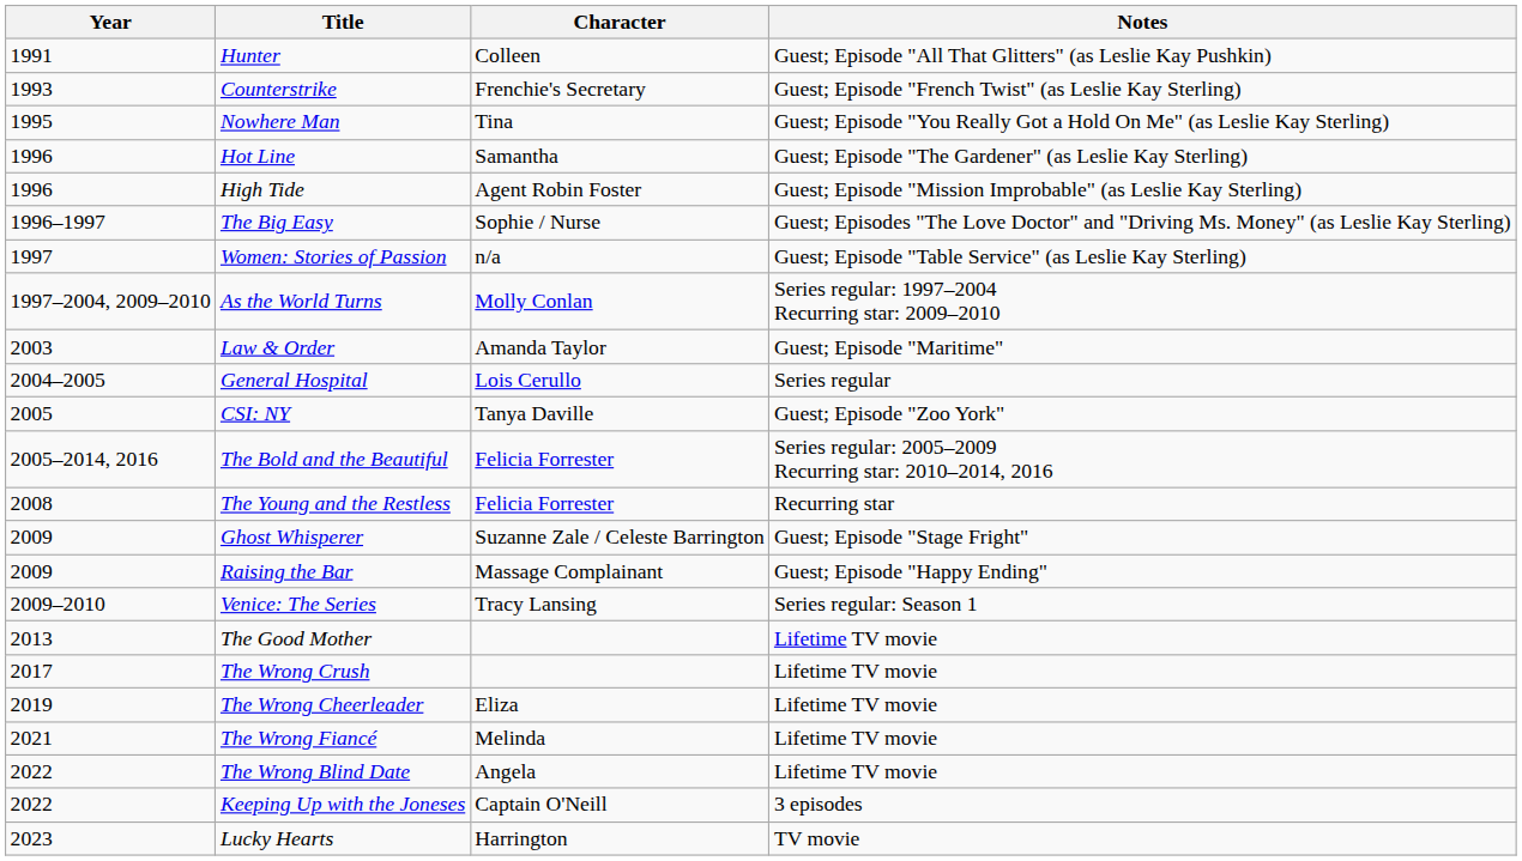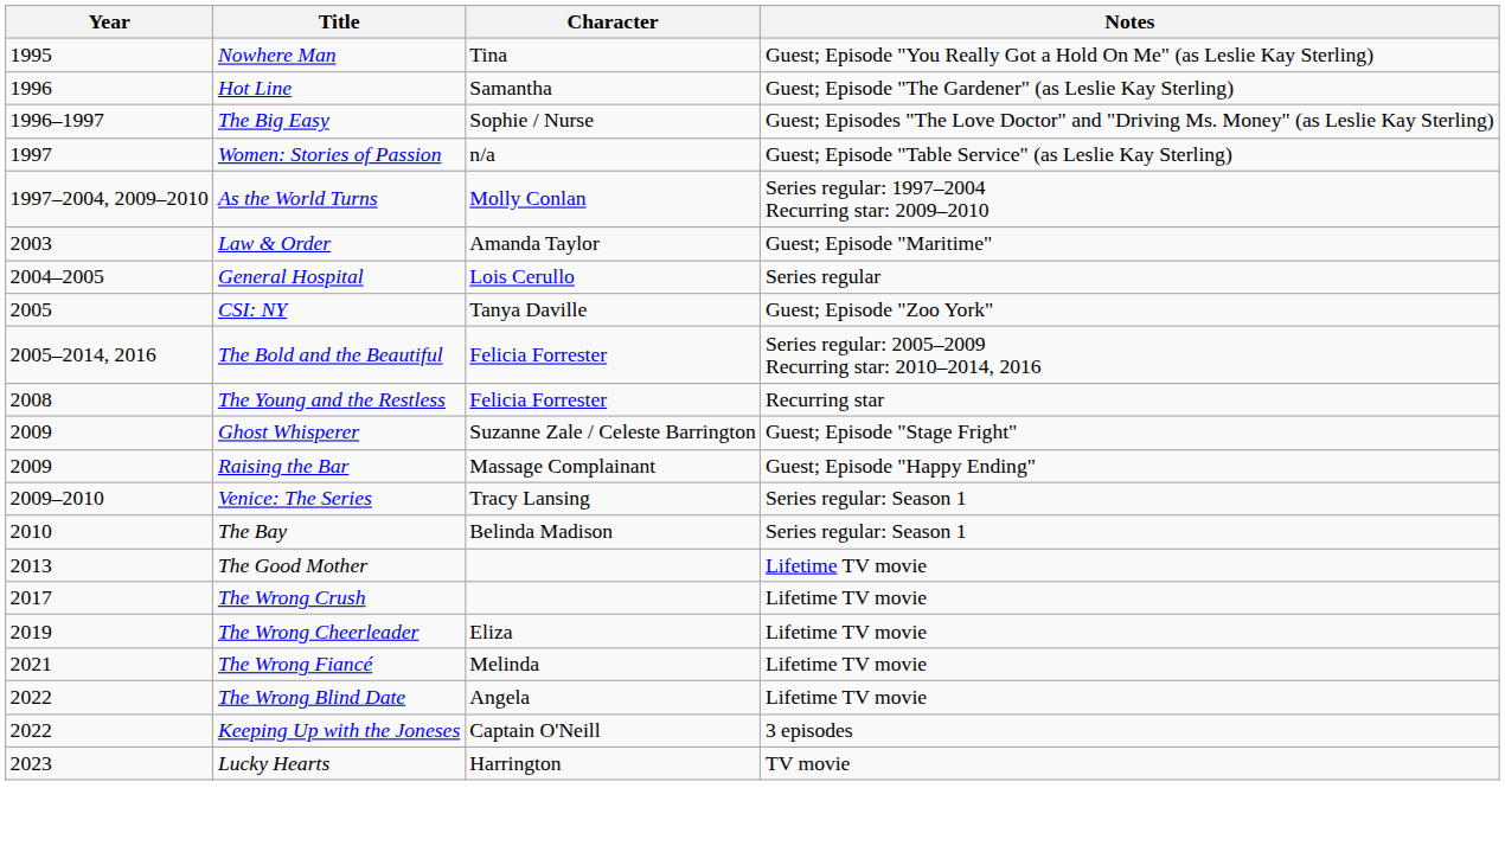 <table class="wikitable">
 <tr>
 <th>Year</th>
 <th>Title</th>
 <th>Character</th>
 <th>Notes</th>
-</tr>
-<tr>
-<td>1991</td>
-<td><em><a href='#'>Hunter</a></em></td>
-<td>Colleen</td>
-<td>Guest; Episode "All That Glitters" (as Leslie Kay Pushkin)</td>
-</tr>
-<tr>
-<td>1993</td>
-<td><em><a href='#'>Counterstrike</a></em></td>
-<td>Frenchie's Secretary</td>
-<td>Guest; Episode "French Twist" (as Leslie Kay Sterling)</td>
 </tr>
 <tr>
 <td>1995</td>
 <td><em><a href='#'>Nowhere Man</a></em></td>
 <td>Tina</td>
 <td>Guest; Episode "You Really Got a Hold On Me" (as Leslie Kay Sterling)</td>
 </tr>
 <tr>
 <td>1996</td>
 <td><em><a href='#'>Hot Line</a></em></td>
 <td>Samantha</td>
 <td>Guest; Episode "The Gardener" (as Leslie Kay Sterling)</td>
-</tr>
-<tr>
-<td>1996</td>
-<td><em>High Tide</em></td>
-<td>Agent Robin Foster</td>
-<td>Guest; Episode "Mission Improbable" (as Leslie Kay Sterling)</td>
 </tr>
 <tr>
 <td>1996–1997</td>
 <td><em><a href='#'>The Big Easy</a></em></td>
 <td>Sophie / Nurse</td>
 <td>Guest; Episodes "The Love Doctor" and "Driving Ms. Money" (as Leslie Kay Sterling)</td>
 </tr>
 <tr>
 <td>1997</td>
 <td><em><a href='#'>Women: Stories of Passion</a></em></td>
 <td>n/a</td>
 <td>Guest; Episode "Table Service" (as Leslie Kay Sterling)</td>
 </tr>
 <tr>
 <td>1997–2004, 2009–2010</td>
 <td><em><a href='#'>As the World Turns</a></em></td>
 <td><a href='#'>Molly Conlan</a></td>
 <td>Series regular: 1997–2004<br>Recurring star: 2009–2010</td>
 </tr>
 <tr>
 <td>2003</td>
 <td><em><a href='#'>Law & Order</a></em></td>
 <td>Amanda Taylor</td>
 <td>Guest; Episode "Maritime"</td>
 </tr>
 <tr>
 <td>2004–2005</td>
 <td><em><a href='#'>General Hospital</a></em></td>
 <td><a href='#'>Lois Cerullo</a></td>
 <td>Series regular</td>
 </tr>
 <tr>
 <td>2005</td>
 <td><em><a href='#'>CSI: NY</a></em></td>
 <td>Tanya Daville</td>
 <td>Guest; Episode "Zoo York"</td>
 </tr>
 <tr>
 <td>2005–2014, 2016</td>
 <td><em><a href='#'>The Bold and the Beautiful</a></em></td>
 <td><a href='#'>Felicia Forrester</a></td>
 <td>Series regular: 2005–2009<br>Recurring star: 2010–2014, 2016</td>
 </tr>
 <tr>
 <td>2008</td>
 <td><em><a href='#'>The Young and the Restless</a></em></td>
 <td><a href='#'>Felicia Forrester</a></td>
 <td>Recurring star</td>
 </tr>
 <tr>
 <td>2009</td>
 <td><em><a href='#'>Ghost Whisperer</a></em></td>
 <td>Suzanne Zale / Celeste Barrington</td>
 <td>Guest; Episode "Stage Fright"</td>
 </tr>
 <tr>
 <td>2009</td>
 <td><em><a href='#'>Raising the Bar</a></em></td>
 <td>Massage Complainant</td>
 <td>Guest; Episode "Happy Ending"</td>
 </tr>
 <tr>
 <td>2009–2010</td>
 <td><em><a href='#'>Venice: The Series</a></em></td>
 <td>Tracy Lansing</td>
 <td>Series regular: Season 1</td>
 </tr>
 <tr>
+<td>2010</td>
+<td><em>The Bay</em></td>
+<td>Belinda Madison</td>
+<td>Series regular: Season 1</td>
+</tr>
+<tr>
 <td>2013</td>
 <td><em>The Good Mother</em></td>
 <td></td>
 <td><a href='#'>Lifetime</a> TV movie</td>
 </tr>
 <tr>
 <td>2017</td>
 <td><em><a href='#'>The Wrong Crush</a></em></td>
 <td></td>
 <td>Lifetime TV movie</td>
 </tr>
 <tr>
 <td>2019</td>
 <td><em><a href='#'>The Wrong Cheerleader</a></em></td>
 <td>Eliza</td>
 <td>Lifetime TV movie</td>
 </tr>
 <tr>
 <td>2021</td>
 <td><em><a href='#'> The Wrong Fiancé</a></em></td>
 <td>Melinda</td>
 <td>Lifetime TV movie</td>
 </tr>
 <tr>
 <td>2022</td>
 <td><em><a href='#'> The Wrong Blind Date</a></em></td>
 <td>Angela</td>
 <td>Lifetime TV movie</td>
 </tr>
 <tr>
 <td>2022</td>
 <td><em><a href='#'> Keeping Up with the Joneses</a></em></td>
 <td>Captain O'Neill</td>
 <td>3 episodes</td>
 </tr>
 <tr>
 <td>2023</td>
 <td><em>Lucky Hearts</em></td>
 <td>Harrington</td>
 <td>TV movie</td>
 </tr>
 </table>
